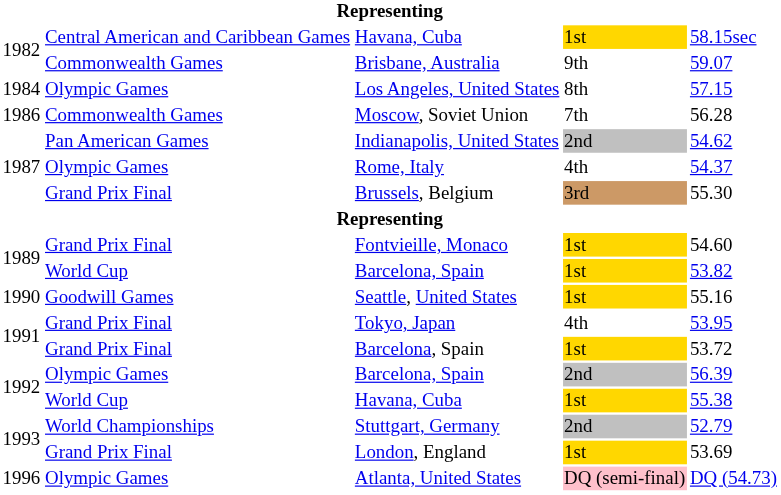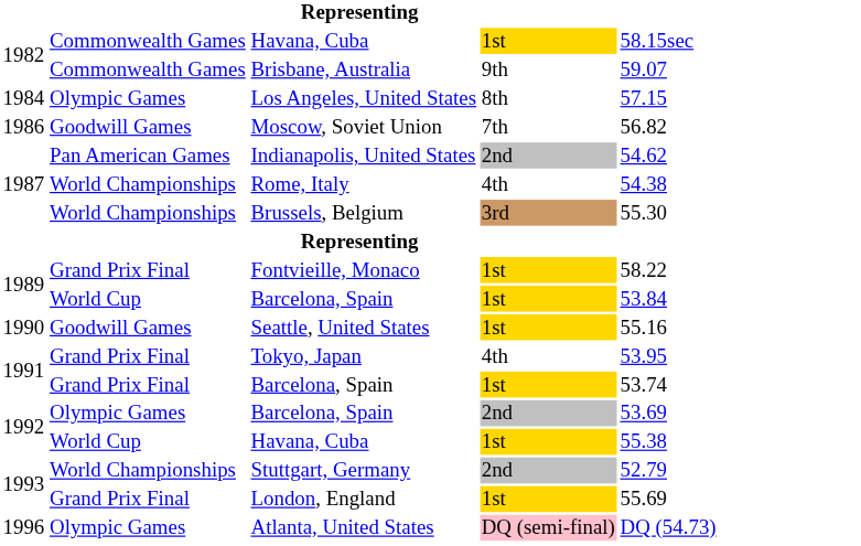 <table>
 <tr>
 <th colspan=6>Representing </th>
 </tr>
 <tr>
 <td rowspan=2>1982</td>
-<td><a href='#'>Central American and Caribbean Games</a></td>
+<td><a href='#'>Commonwealth Games</a></td>
 <td><a href='#'>Havana, Cuba</a></td>
 <td style="background:gold;">1st</td>
 <td><a href='#'>58.15sec</a></td>
 </tr>
 <tr>
 <td><a href='#'>Commonwealth Games</a></td>
 <td><a href='#'>Brisbane, Australia</a></td>
 <td>9th</td>
 <td><a href='#'>59.07</a></td>
 </tr>
 <tr>
 <td>1984</td>
 <td><a href='#'>Olympic Games</a></td>
 <td><a href='#'>Los Angeles, United States</a></td>
 <td>8th</td>
 <td><a href='#'>57.15</a></td>
 </tr>
 <tr>
 <td>1986</td>
-<td><a href='#'>Commonwealth Games</a></td>
+<td><a href='#'>Goodwill Games</a></td>
 <td><a href='#'>Moscow</a>, Soviet Union</td>
 <td>7th</td>
-<td>56.28</td>
+<td>56.82</td>
 </tr>
 <tr>
 <td rowspan=3>1987</td>
 <td><a href='#'>Pan American Games</a></td>
 <td><a href='#'>Indianapolis, United States</a></td>
 <td style="background:silver;">2nd</td>
 <td><a href='#'>54.62</a></td>
 </tr>
 <tr>
-<td><a href='#'>Olympic Games</a></td>
+<td><a href='#'>World Championships</a></td>
 <td><a href='#'>Rome, Italy</a></td>
 <td>4th</td>
-<td><a href='#'>54.37</a></td>
+<td><a href='#'>54.38</a></td>
 </tr>
 <tr>
-<td><a href='#'>Grand Prix Final</a></td>
+<td><a href='#'>World Championships</a></td>
 <td><a href='#'>Brussels</a>, Belgium</td>
 <td style="background:#c96;">3rd</td>
 <td>55.30</td>
 </tr>
 <tr>
 <th colspan=6>Representing </th>
 </tr>
 <tr>
 <td rowspan=2>1989</td>
 <td><a href='#'>Grand Prix Final</a></td>
 <td><a href='#'>Fontvieille, Monaco</a></td>
 <td style="background:gold;">1st</td>
-<td>54.60</td>
+<td>58.22</td>
 </tr>
 <tr>
 <td><a href='#'>World Cup</a></td>
 <td><a href='#'>Barcelona, Spain</a></td>
 <td style="background:gold;">1st</td>
-<td><a href='#'>53.82</a></td>
+<td><a href='#'>53.84</a></td>
 </tr>
 <tr>
 <td>1990</td>
 <td><a href='#'>Goodwill Games</a></td>
 <td><a href='#'>Seattle</a>, <a href='#'>United States</a></td>
 <td style="background:gold;">1st</td>
 <td>55.16</td>
 </tr>
 <tr>
 <td rowspan=2>1991</td>
 <td><a href='#'>Grand Prix Final</a></td>
 <td><a href='#'>Tokyo, Japan</a></td>
 <td>4th</td>
 <td><a href='#'>53.95</a></td>
 </tr>
 <tr>
 <td><a href='#'>Grand Prix Final</a></td>
 <td><a href='#'>Barcelona</a>, Spain</td>
 <td style="background:gold;">1st</td>
-<td>53.72</td>
+<td>53.74</td>
 </tr>
 <tr>
 <td rowspan=2>1992</td>
 <td><a href='#'>Olympic Games</a></td>
 <td><a href='#'>Barcelona, Spain</a></td>
 <td style="background:silver;">2nd</td>
-<td><a href='#'>56.39</a></td>
+<td><a href='#'>53.69</a></td>
 </tr>
 <tr>
 <td><a href='#'>World Cup</a></td>
 <td><a href='#'>Havana, Cuba</a></td>
 <td style="background:gold;">1st</td>
 <td><a href='#'>55.38</a></td>
 </tr>
 <tr>
 <td rowspan=2>1993</td>
 <td><a href='#'>World Championships</a></td>
 <td><a href='#'>Stuttgart, Germany</a></td>
 <td style="background:silver;">2nd</td>
 <td><a href='#'>52.79</a></td>
 </tr>
 <tr>
 <td><a href='#'>Grand Prix Final</a></td>
 <td><a href='#'>London</a>, England</td>
 <td style="background:gold;">1st</td>
-<td>53.69</td>
+<td>55.69</td>
 </tr>
 <tr>
 <td>1996</td>
 <td><a href='#'>Olympic Games</a></td>
 <td><a href='#'>Atlanta, United States</a></td>
 <td style="background:pink;">DQ (semi-final)</td>
 <td><a href='#'>DQ (54.73)</a></td>
 </tr>
 </table>
